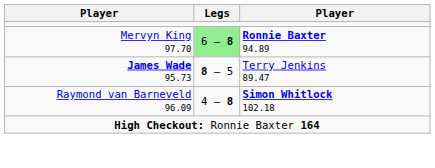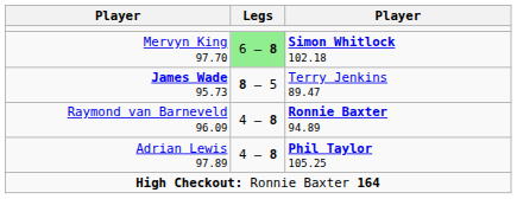 <table class=wikitable style="text-align:center">
 <tr>
 <th width=225>Player</th>
 <th width=50>Legs</th>
 <th width=225>Player</th>
 </tr>
 <tr align=center>
 <td colspan="3"></td>
 </tr>
 <tr align=left>
 <td align=right><a href='#'>Mervyn King</a>  <br> <small><span>97.70</span></small></td>
 <td align=center style="background: lightgreen;">6 – <strong>8</strong></td>
-<td> <strong><a href='#'>Ronnie Baxter</a></strong> <br> <small><span>94.89</span></small></td>
+<td> <strong><a href='#'>Simon Whitlock</a></strong> <br> <small><span>102.18</span></small></td>
 </tr>
 <tr align=left>
 <td align=right><strong><a href='#'>James Wade</a></strong>  <br> <small><span>95.73</span></small></td>
 <td align=center><strong>8</strong> – 5</td>
 <td> <a href='#'>Terry Jenkins</a> <br> <small><span>89.47</span></small></td>
 </tr>
 <tr align=left>
 <td align=right><a href='#'>Raymond van Barneveld</a>  <br> <small><span>96.09</span></small></td>
 <td align=center>4 – <strong>8</strong></td>
-<td> <strong><a href='#'>Simon Whitlock</a></strong> <br> <small><span>102.18</span></small></td>
+<td> <strong><a href='#'>Ronnie Baxter</a></strong> <br> <small><span>94.89</span></small></td>
+</tr>
+<tr align=left>
+<td align=right><a href='#'>Adrian Lewis</a>  <br> <small><span>97.89</span></small></td>
+<td align=center>4 – <strong>8</strong></td>
+<td> <strong><a href='#'>Phil Taylor</a></strong> <br> <small><span>105.25</span></small></td>
 </tr>
 <tr align=center>
 <td colspan="3"><strong>High Checkout:</strong> Ronnie Baxter <strong>164</strong></td>
 </tr>
 </table>
